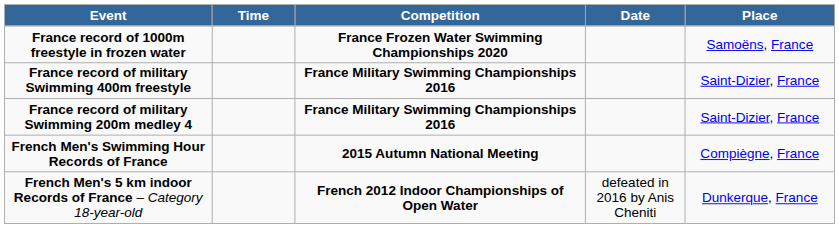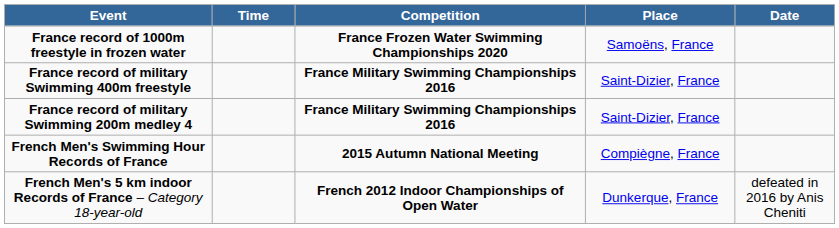 <table class="wikitable centre" style="font-size:90%; text-align:center" width="100%">
 <tr style="background-color:#369">
 <td width="25%" style="color:white;"><strong>Event</strong></td>
 <td width="10%" style="color:white;"><strong>Time</strong></td>
 <td width="35%" style="color:white;"><strong>Competition</strong></td>
+<td style="color:white;"><strong>Place</strong></td>
 <td width="12%" style="color:white;"><strong>Date</strong></td>
-<td style="color:white;"><strong>Place</strong></td>
 </tr>
 <tr>
 <td><strong>France record of 1000m freestyle in frozen water</strong></td>
 <td></td>
 <td><strong>France Frozen Water Swimming Championships 2020</strong></td>
+<td><a href='#'>Samoëns</a>, <a href='#'>France</a></td>
 <td></td>
-<td><a href='#'>Samoëns</a>, <a href='#'>France</a></td>
 </tr>
 <tr>
 <td><strong>France record of military Swimming 400m freestyle</strong></td>
 <td></td>
 <td><strong>France Military Swimming Championships 2016</strong></td>
+<td><a href='#'>Saint-Dizier</a>, <a href='#'>France</a></td>
 <td></td>
-<td><a href='#'>Saint-Dizier</a>, <a href='#'>France</a></td>
 </tr>
 <tr>
 <td><strong>France record of military Swimming 200m medley 4</strong></td>
 <td></td>
 <td><strong>France Military Swimming Championships 2016</strong></td>
+<td><a href='#'>Saint-Dizier</a>, <a href='#'>France</a></td>
 <td></td>
-<td><a href='#'>Saint-Dizier</a>, <a href='#'>France</a></td>
 </tr>
 <tr>
 <td><strong>French Men's Swimming Hour Records of France</strong></td>
 <td> <br> </td>
 <td><strong>2015 Autumn National Meeting</strong></td>
+<td><a href='#'>Compiègne</a>, <a href='#'>France</a></td>
 <td></td>
-<td><a href='#'>Compiègne</a>, <a href='#'>France</a></td>
 </tr>
 <tr>
 <td><strong>French Men's 5 km indoor Records of France</strong> – <em>Category 18-year-old</em></td>
 <td></td>
 <td><strong>French 2012 Indoor Championships of Open Water</strong></td>
+<td><a href='#'>Dunkerque</a>, <a href='#'>France</a></td>
 <td> defeated in 2016 by Anis Cheniti</td>
-<td><a href='#'>Dunkerque</a>, <a href='#'>France</a></td>
 </tr>
 </table>
